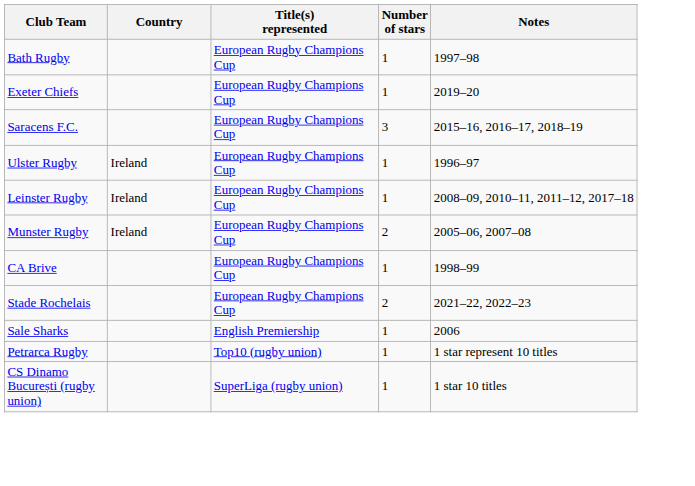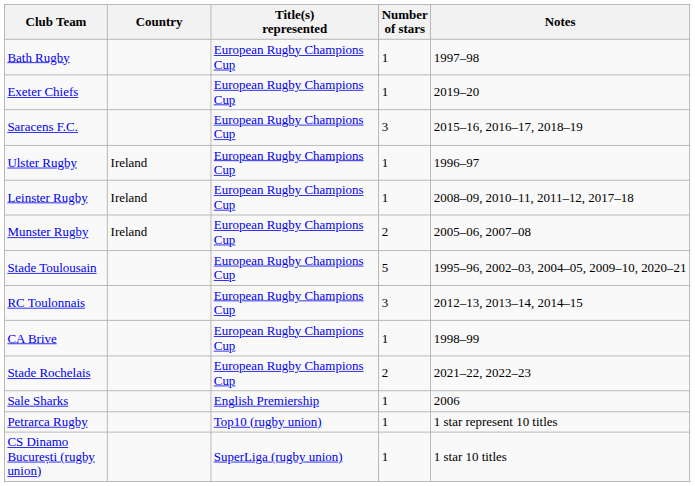 <table class="wikitable sortable">
 <tr>
 <th width=120>Club Team</th>
 <th width=120>Country</th>
 <th width=200>Title(s)<br>represented</th>
 <th>Number<br>of stars</th>
 <th class="unsortable">Notes</th>
 </tr>
 <tr>
 <td><a href='#'>Bath Rugby</a></td>
 <td></td>
 <td><a href='#'>European Rugby Champions Cup</a></td>
 <td>1</td>
 <td>1997–98</td>
 </tr>
 <tr>
 <td><a href='#'>Exeter Chiefs</a></td>
 <td></td>
 <td><a href='#'>European Rugby Champions Cup</a></td>
 <td>1</td>
 <td>2019–20</td>
 </tr>
 <tr>
 <td><a href='#'>Saracens F.C.</a></td>
 <td></td>
 <td><a href='#'>European Rugby Champions Cup</a></td>
 <td>3</td>
 <td>2015–16, 2016–17, 2018–19</td>
 </tr>
 <tr>
 <td><a href='#'>Ulster Rugby</a></td>
 <td> Ireland</td>
 <td><a href='#'>European Rugby Champions Cup</a></td>
 <td>1</td>
 <td>1996–97</td>
 </tr>
 <tr>
 <td><a href='#'>Leinster Rugby</a></td>
 <td> Ireland</td>
 <td><a href='#'>European Rugby Champions Cup</a></td>
 <td>1</td>
 <td>2008–09, 2010–11, 2011–12, 2017–18</td>
 </tr>
 <tr>
 <td><a href='#'>Munster Rugby</a></td>
 <td> Ireland</td>
 <td><a href='#'>European Rugby Champions Cup</a></td>
 <td>2</td>
 <td>2005–06, 2007–08</td>
 </tr>
 <tr>
+<td><a href='#'>Stade Toulousain</a></td>
+<td></td>
+<td><a href='#'>European Rugby Champions Cup</a></td>
+<td>5</td>
+<td>1995–96, 2002–03, 2004–05, 2009–10, 2020–21</td>
+</tr>
+<tr>
+<td><a href='#'>RC Toulonnais</a></td>
+<td></td>
+<td><a href='#'>European Rugby Champions Cup</a></td>
+<td>3</td>
+<td>2012–13, 2013–14, 2014–15</td>
+</tr>
+<tr>
 <td><a href='#'>CA Brive</a></td>
 <td></td>
 <td><a href='#'>European Rugby Champions Cup</a></td>
 <td>1</td>
 <td>1998–99</td>
 </tr>
 <tr>
 <td><a href='#'>Stade Rochelais</a></td>
 <td></td>
 <td><a href='#'>European Rugby Champions Cup</a></td>
 <td>2</td>
 <td>2021–22, 2022–23</td>
 </tr>
 <tr>
 <td><a href='#'>Sale Sharks</a></td>
 <td></td>
 <td><a href='#'>English Premiership</a></td>
 <td>1</td>
 <td>2006</td>
 </tr>
 <tr>
 <td><a href='#'>Petrarca Rugby</a></td>
 <td></td>
 <td><a href='#'>Top10 (rugby union)</a></td>
 <td>1</td>
 <td>1 star represent 10 titles</td>
 </tr>
 <tr>
 <td><a href='#'>CS Dinamo București (rugby union)</a></td>
 <td></td>
 <td><a href='#'>SuperLiga (rugby union)</a></td>
 <td>1</td>
 <td>1 star 10 titles</td>
 </tr>
 </table>
